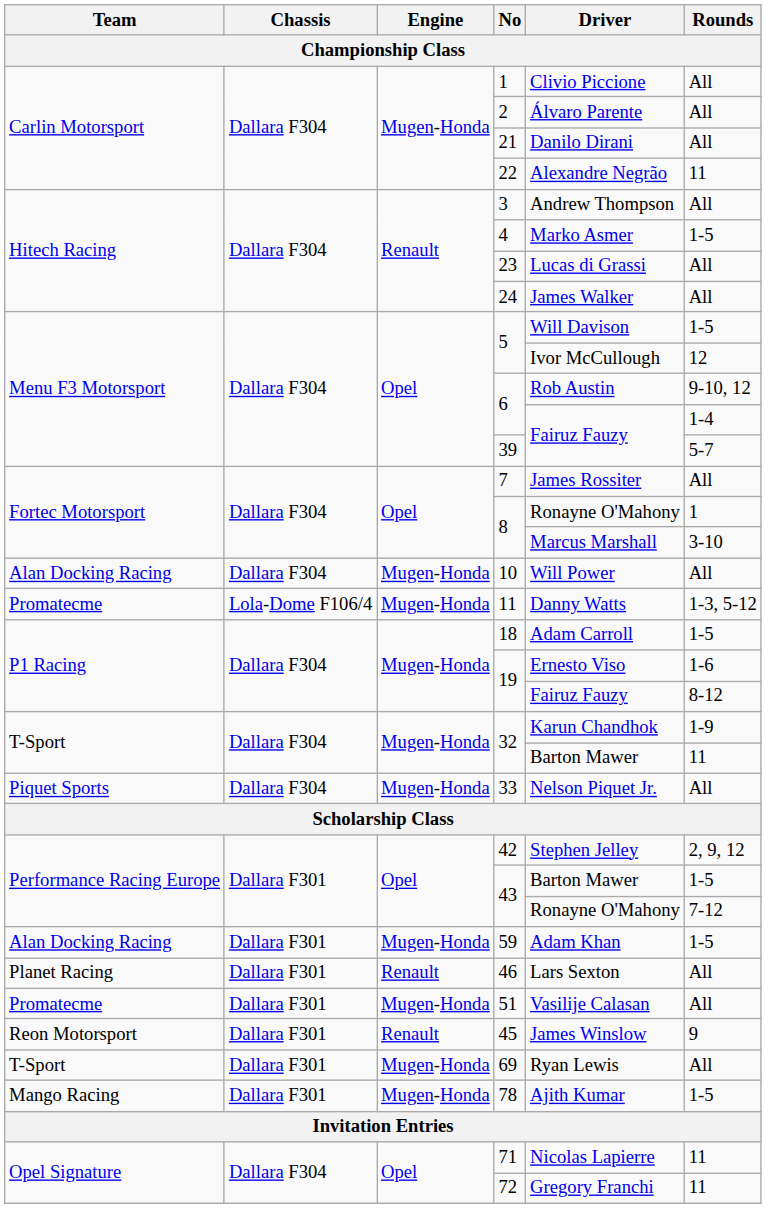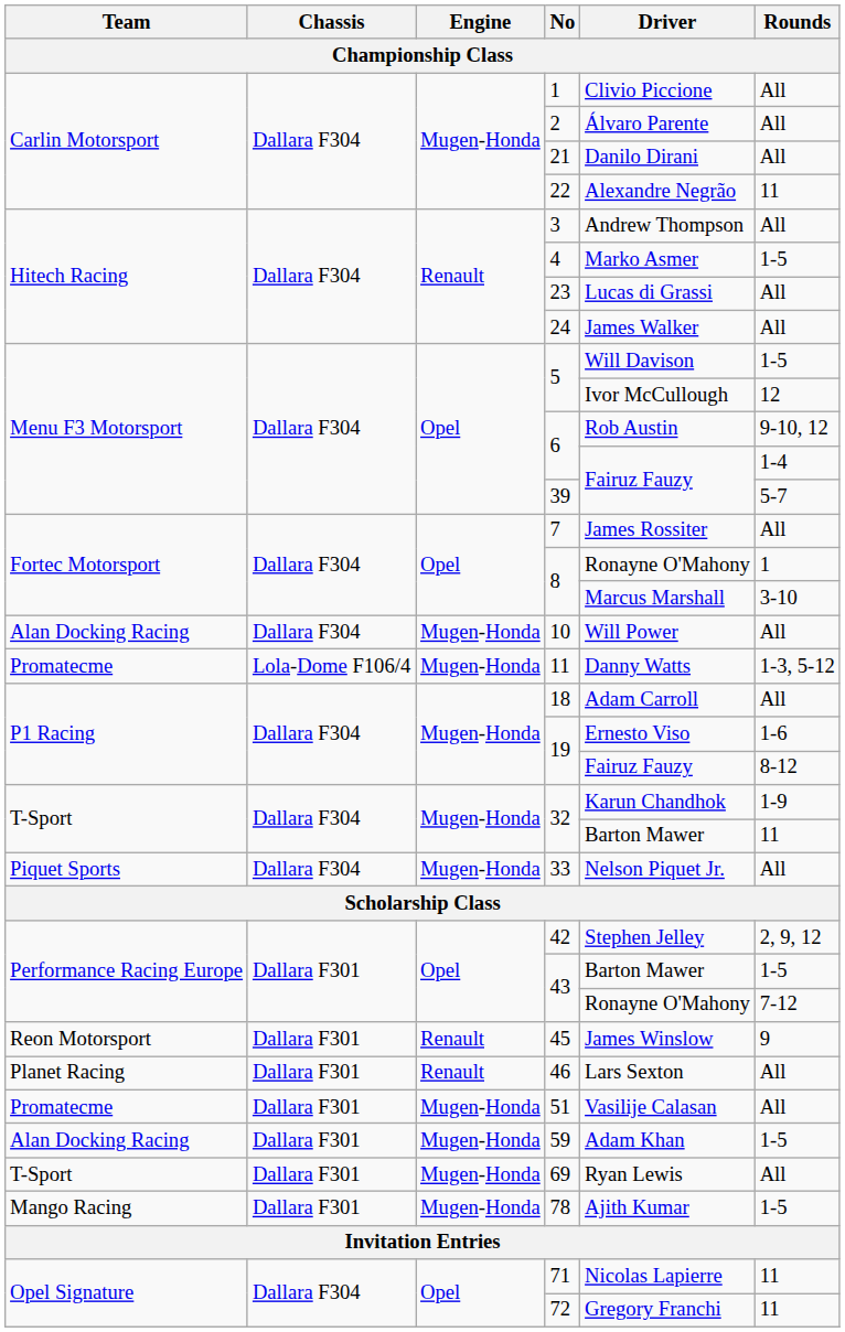 <table class="wikitable" style="font-size: 85%;">
 <tr>
 <th>Team</th>
 <th>Chassis</th>
 <th>Engine</th>
 <th>No</th>
 <th>Driver</th>
 <th>Rounds</th>
 </tr>
 <tr>
 <th colspan=6>Championship Class</th>
 </tr>
 <tr>
 <td rowspan=4> <a href='#'>Carlin Motorsport</a></td>
 <td rowspan=4><a href='#'>Dallara</a> F304</td>
 <td rowspan=4><a href='#'>Mugen</a>-<a href='#'>Honda</a></td>
 <td>1</td>
 <td> <a href='#'>Clivio Piccione</a></td>
 <td>All</td>
 </tr>
 <tr>
 <td>2</td>
 <td> <a href='#'>Álvaro Parente</a></td>
 <td>All</td>
 </tr>
 <tr>
 <td>21</td>
 <td> <a href='#'>Danilo Dirani</a></td>
 <td>All</td>
 </tr>
 <tr>
 <td>22</td>
 <td> <a href='#'>Alexandre Negrão</a></td>
 <td>11</td>
 </tr>
 <tr>
 <td rowspan=4> <a href='#'>Hitech Racing</a></td>
 <td rowspan=4><a href='#'>Dallara</a> F304</td>
 <td rowspan=4><a href='#'>Renault</a></td>
 <td>3</td>
 <td> Andrew Thompson</td>
 <td>All</td>
 </tr>
 <tr>
 <td>4</td>
 <td> <a href='#'>Marko Asmer</a></td>
 <td>1-5</td>
 </tr>
 <tr>
 <td>23</td>
 <td> <a href='#'>Lucas di Grassi</a></td>
 <td>All</td>
 </tr>
 <tr>
 <td>24</td>
 <td> <a href='#'>James Walker</a></td>
 <td>All</td>
 </tr>
 <tr>
 <td rowspan=5> <a href='#'>Menu F3 Motorsport</a></td>
 <td rowspan=5><a href='#'>Dallara</a> F304</td>
 <td rowspan=5><a href='#'>Opel</a></td>
 <td rowspan=2>5</td>
 <td> <a href='#'>Will Davison</a></td>
 <td>1-5</td>
 </tr>
 <tr>
 <td> Ivor McCullough</td>
 <td>12</td>
 </tr>
 <tr>
 <td rowspan=2>6</td>
 <td> <a href='#'>Rob Austin</a></td>
 <td>9-10, 12</td>
 </tr>
 <tr>
 <td rowspan=2> <a href='#'>Fairuz Fauzy</a></td>
 <td>1-4</td>
 </tr>
 <tr>
 <td>39</td>
 <td>5-7</td>
 </tr>
 <tr>
 <td rowspan=3> <a href='#'>Fortec Motorsport</a></td>
 <td rowspan=3><a href='#'>Dallara</a> F304</td>
 <td rowspan=3><a href='#'>Opel</a></td>
 <td>7</td>
 <td> <a href='#'>James Rossiter</a></td>
 <td>All</td>
 </tr>
 <tr>
 <td rowspan=2>8</td>
 <td> Ronayne O'Mahony</td>
 <td>1</td>
 </tr>
 <tr>
 <td> <a href='#'>Marcus Marshall</a></td>
 <td>3-10</td>
 </tr>
 <tr>
 <td> <a href='#'>Alan Docking Racing</a></td>
 <td><a href='#'>Dallara</a> F304</td>
 <td><a href='#'>Mugen</a>-<a href='#'>Honda</a></td>
 <td>10</td>
 <td> <a href='#'>Will Power</a></td>
 <td>All</td>
 </tr>
 <tr>
 <td> <a href='#'>Promatecme</a></td>
 <td nowrap><a href='#'>Lola</a>-<a href='#'>Dome</a> F106/4</td>
 <td><a href='#'>Mugen</a>-<a href='#'>Honda</a></td>
 <td>11</td>
 <td> <a href='#'>Danny Watts</a></td>
 <td>1-3, 5-12</td>
 </tr>
 <tr>
 <td rowspan=3> <a href='#'>P1 Racing</a></td>
 <td rowspan=3><a href='#'>Dallara</a> F304</td>
 <td rowspan=3><a href='#'>Mugen</a>-<a href='#'>Honda</a></td>
 <td>18</td>
 <td> <a href='#'>Adam Carroll</a></td>
-<td>1-5</td>
+<td>All</td>
 </tr>
 <tr>
 <td rowspan=2>19</td>
 <td> <a href='#'>Ernesto Viso</a></td>
 <td>1-6</td>
 </tr>
 <tr>
 <td> <a href='#'>Fairuz Fauzy</a></td>
 <td>8-12</td>
 </tr>
 <tr>
 <td rowspan=2> T-Sport</td>
 <td rowspan=2><a href='#'>Dallara</a> F304</td>
 <td rowspan=2><a href='#'>Mugen</a>-<a href='#'>Honda</a></td>
 <td rowspan=2>32</td>
 <td> <a href='#'>Karun Chandhok</a></td>
 <td>1-9</td>
 </tr>
 <tr>
 <td> Barton Mawer</td>
 <td>11</td>
 </tr>
 <tr>
 <td> <a href='#'>Piquet Sports</a></td>
 <td><a href='#'>Dallara</a> F304</td>
 <td><a href='#'>Mugen</a>-<a href='#'>Honda</a></td>
 <td>33</td>
 <td> <a href='#'>Nelson Piquet Jr.</a></td>
 <td>All</td>
 </tr>
 <tr>
 <th colspan=6>Scholarship Class</th>
 </tr>
 <tr>
 <td rowspan=3 nowrap> <a href='#'>Performance Racing Europe</a></td>
 <td rowspan=3><a href='#'>Dallara</a> F301</td>
 <td rowspan=3><a href='#'>Opel</a></td>
 <td>42</td>
 <td> <a href='#'>Stephen Jelley</a></td>
 <td>2, 9, 12</td>
 </tr>
 <tr>
 <td rowspan=2>43</td>
 <td> Barton Mawer</td>
 <td>1-5</td>
 </tr>
 <tr>
 <td nowrap> Ronayne O'Mahony</td>
 <td>7-12</td>
 </tr>
 <tr>
-<td> <a href='#'>Alan Docking Racing</a></td>
+<td> Reon Motorsport</td>
 <td><a href='#'>Dallara</a> F301</td>
-<td><a href='#'>Mugen</a>-<a href='#'>Honda</a></td>
-<td>59</td>
-<td> <a href='#'>Adam Khan</a></td>
-<td>1-5</td>
+<td><a href='#'>Renault</a></td>
+<td>45</td>
+<td> <a href='#'>James Winslow</a></td>
+<td>9</td>
 </tr>
 <tr>
 <td> Planet Racing</td>
 <td><a href='#'>Dallara</a> F301</td>
 <td><a href='#'>Renault</a></td>
 <td>46</td>
 <td> Lars Sexton</td>
 <td>All</td>
 </tr>
 <tr>
 <td> <a href='#'>Promatecme</a></td>
 <td><a href='#'>Dallara</a> F301</td>
 <td><a href='#'>Mugen</a>-<a href='#'>Honda</a></td>
 <td>51</td>
 <td> <a href='#'>Vasilije Calasan</a></td>
 <td>All</td>
 </tr>
 <tr>
-<td> Reon Motorsport</td>
+<td> <a href='#'>Alan Docking Racing</a></td>
 <td><a href='#'>Dallara</a> F301</td>
-<td><a href='#'>Renault</a></td>
-<td>45</td>
-<td> <a href='#'>James Winslow</a></td>
-<td>9</td>
+<td><a href='#'>Mugen</a>-<a href='#'>Honda</a></td>
+<td>59</td>
+<td> <a href='#'>Adam Khan</a></td>
+<td>1-5</td>
 </tr>
 <tr>
 <td> T-Sport</td>
 <td><a href='#'>Dallara</a> F301</td>
 <td><a href='#'>Mugen</a>-<a href='#'>Honda</a></td>
 <td>69</td>
 <td> Ryan Lewis</td>
 <td>All</td>
 </tr>
 <tr>
 <td> Mango Racing</td>
 <td><a href='#'>Dallara</a> F301</td>
 <td><a href='#'>Mugen</a>-<a href='#'>Honda</a></td>
 <td>78</td>
 <td> <a href='#'>Ajith Kumar</a></td>
 <td>1-5</td>
 </tr>
 <tr>
 <th colspan=6>Invitation Entries</th>
 </tr>
 <tr>
 <td rowspan=2> <a href='#'>Opel Signature</a></td>
 <td rowspan=2><a href='#'>Dallara</a> F304</td>
 <td rowspan=2><a href='#'>Opel</a></td>
 <td>71</td>
 <td> <a href='#'>Nicolas Lapierre</a></td>
 <td>11</td>
 </tr>
 <tr>
 <td>72</td>
 <td> <a href='#'>Gregory Franchi</a></td>
 <td>11</td>
 </tr>
 <tr>
 </tr>
 </table>
